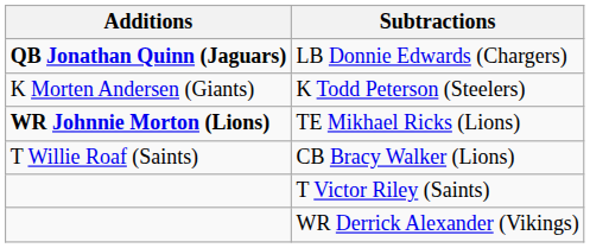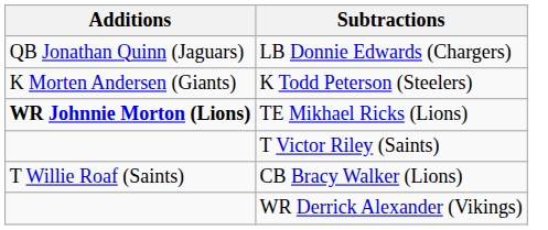 <table class="wikitable">
 <tr>
 <th>Additions</th>
 <th>Subtractions</th>
 </tr>
 <tr>
-<td><strong>QB <a href='#'>Jonathan Quinn</a> (Jaguars)</strong></td>
+<td>QB <a href='#'>Jonathan Quinn</a> (Jaguars)</td>
 <td>LB <a href='#'>Donnie Edwards</a> (Chargers)</td>
 </tr>
 <tr>
 <td>K <a href='#'>Morten Andersen</a> (Giants)</td>
 <td>K <a href='#'>Todd Peterson</a> (Steelers)</td>
 </tr>
 <tr>
 <td><strong>WR <a href='#'>Johnnie Morton</a> (Lions)</strong></td>
 <td>TE <a href='#'>Mikhael Ricks</a> (Lions)</td>
 </tr>
 <tr>
+<td></td>
+<td>T <a href='#'>Victor Riley</a> (Saints)</td>
+</tr>
+<tr>
 <td>T <a href='#'>Willie Roaf</a> (Saints)</td>
 <td>CB <a href='#'>Bracy Walker</a> (Lions)</td>
-</tr>
-<tr>
-<td></td>
-<td>T <a href='#'>Victor Riley</a> (Saints)</td>
 </tr>
 <tr>
 <td></td>
 <td>WR <a href='#'>Derrick Alexander</a> (Vikings)</td>
 </tr>
 </table>
